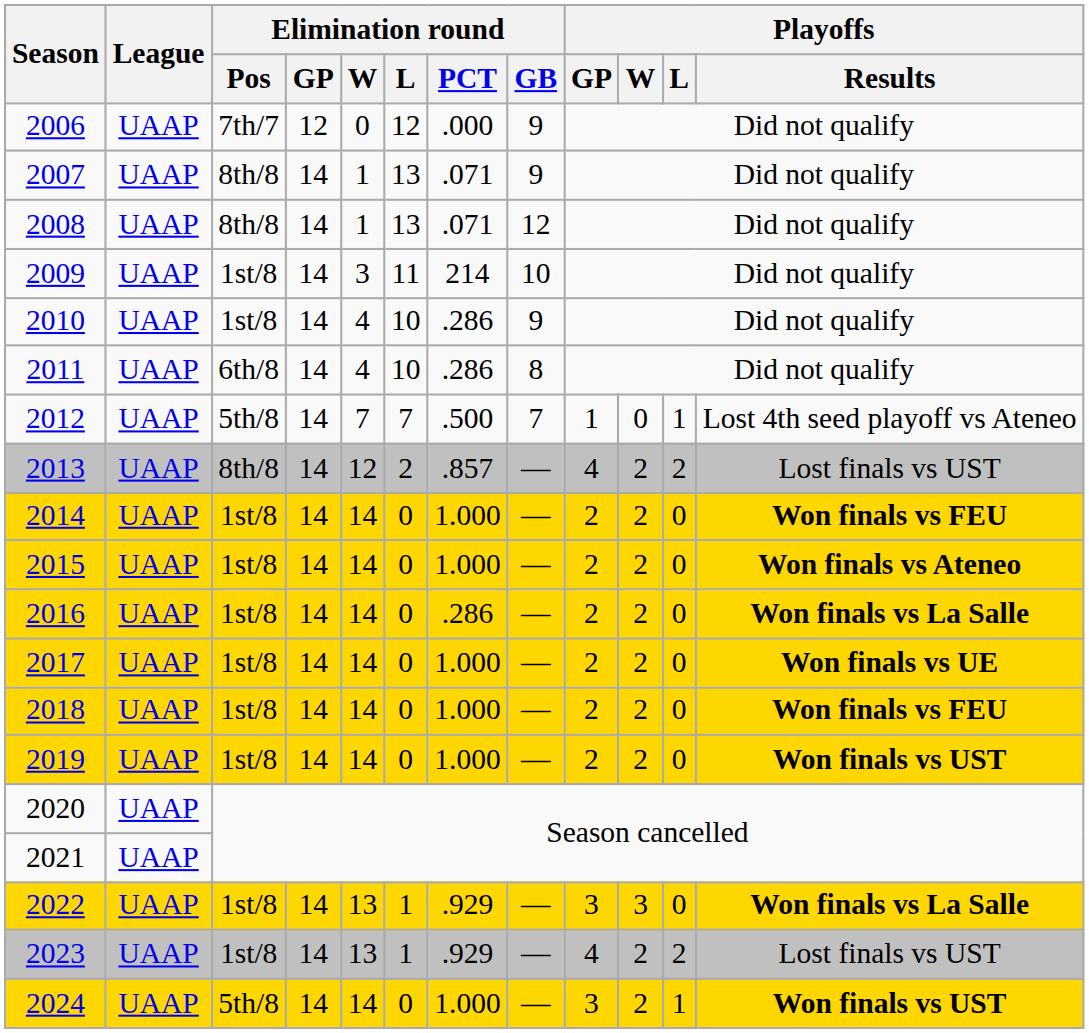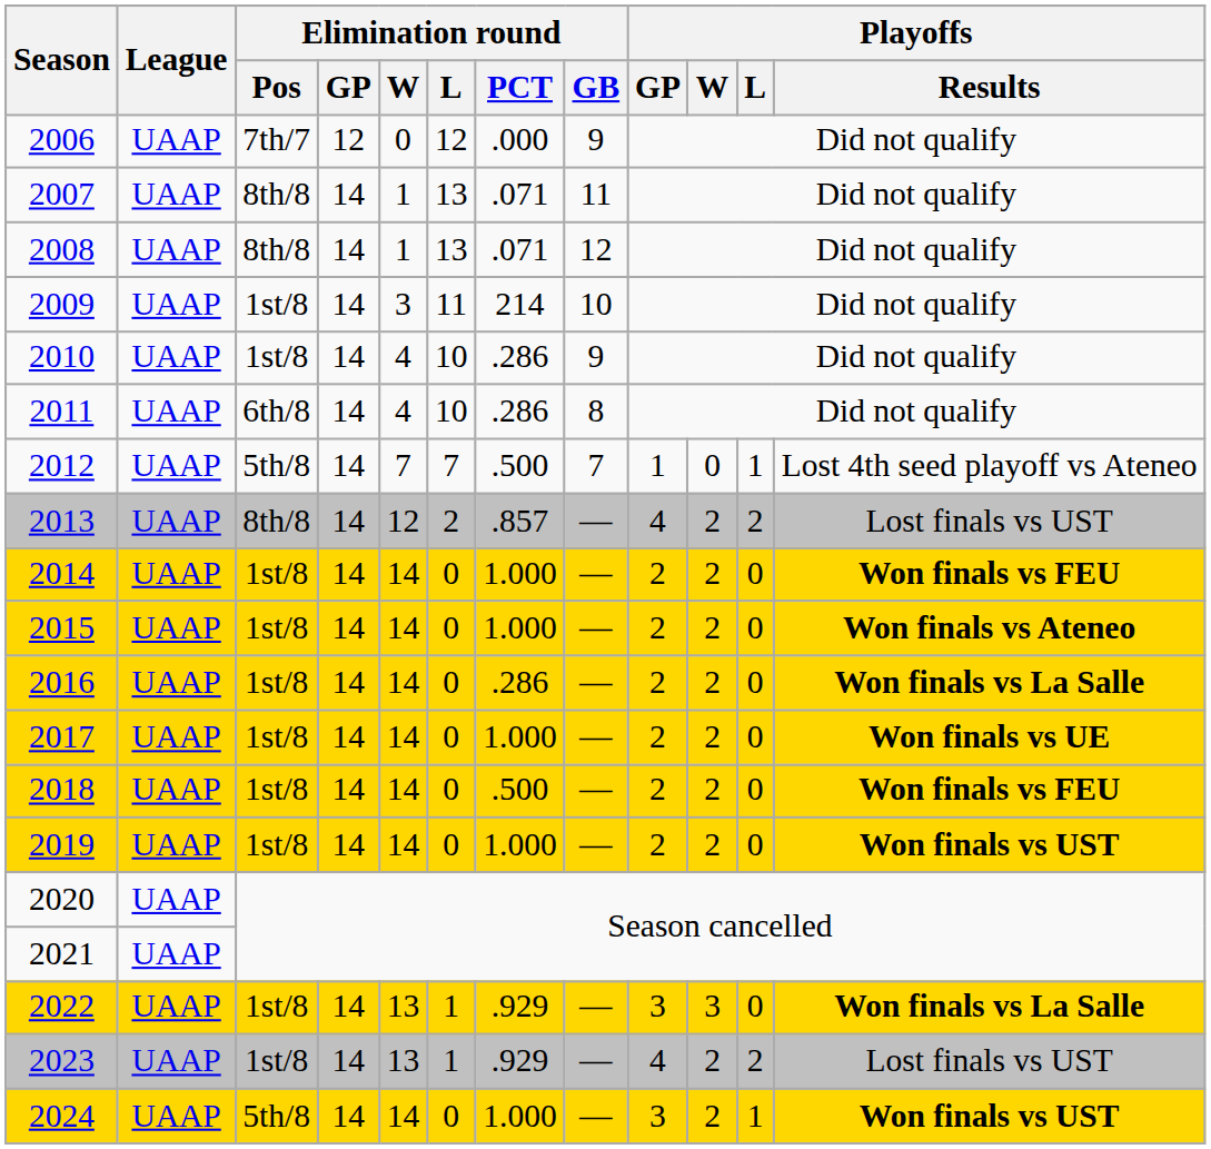 <table class="wikitable" style="text-align:center; font-size:90%">
 <tr>
 <th rowspan="2">Season</th>
 <th rowspan="2">League</th>
 <th colspan="6">Elimination round</th>
 <th colspan="4">Playoffs</th>
 </tr>
 <tr>
 <th>Pos</th>
 <th>GP</th>
 <th>W</th>
 <th>L</th>
 <th><a href='#'>PCT</a></th>
 <th><a href='#'>GB</a></th>
 <th>GP</th>
 <th>W</th>
 <th>L</th>
 <th>Results</th>
 </tr>
 <tr>
 <td><a href='#'>2006</a></td>
 <td><a href='#'>UAAP</a></td>
 <td>7th/7</td>
 <td>12</td>
 <td>0</td>
 <td>12</td>
 <td>.000</td>
 <td>9</td>
 <td colspan="4">Did not qualify</td>
 </tr>
 <tr>
 <td><a href='#'>2007</a></td>
 <td><a href='#'>UAAP</a></td>
 <td>8th/8</td>
 <td>14</td>
 <td>1</td>
 <td>13</td>
 <td>.071</td>
-<td>9</td>
+<td>11</td>
 <td colspan="4">Did not qualify</td>
 </tr>
 <tr>
 <td><a href='#'>2008</a></td>
 <td><a href='#'>UAAP</a></td>
 <td>8th/8</td>
 <td>14</td>
 <td>1</td>
 <td>13</td>
 <td>.071</td>
 <td>12</td>
 <td colspan="4">Did not qualify</td>
 </tr>
 <tr>
 <td><a href='#'>2009</a></td>
 <td><a href='#'>UAAP</a></td>
 <td>1st/8</td>
 <td>14</td>
 <td>3</td>
 <td>11</td>
 <td>214</td>
 <td>10</td>
 <td colspan="4">Did not qualify</td>
 </tr>
 <tr>
 <td><a href='#'>2010</a></td>
 <td><a href='#'>UAAP</a></td>
 <td>1st/8</td>
 <td>14</td>
 <td>4</td>
 <td>10</td>
 <td>.286</td>
 <td>9</td>
 <td colspan="4">Did not qualify</td>
 </tr>
 <tr>
 <td><a href='#'>2011</a></td>
 <td><a href='#'>UAAP</a></td>
 <td>6th/8</td>
 <td>14</td>
 <td>4</td>
 <td>10</td>
 <td>.286</td>
 <td>8</td>
 <td colspan="4">Did not qualify</td>
 </tr>
 <tr>
 <td><a href='#'>2012</a></td>
 <td><a href='#'>UAAP</a></td>
 <td>5th/8</td>
 <td>14</td>
 <td>7</td>
 <td>7</td>
 <td>.500</td>
 <td>7</td>
 <td>1</td>
 <td>0</td>
 <td>1</td>
 <td>Lost 4th seed playoff vs Ateneo</td>
 </tr>
 <tr bgcolor=silver>
 <td><a href='#'>2013</a></td>
 <td><a href='#'>UAAP</a></td>
 <td>8th/8</td>
 <td>14</td>
 <td>12</td>
 <td>2</td>
 <td>.857</td>
 <td>—</td>
 <td>4</td>
 <td>2</td>
 <td>2</td>
 <td>Lost finals vs UST</td>
 </tr>
 <tr bgcolor="gold">
 <td><a href='#'>2014</a></td>
 <td><a href='#'>UAAP</a></td>
 <td>1st/8</td>
 <td>14</td>
 <td>14</td>
 <td>0</td>
 <td>1.000</td>
 <td>—</td>
 <td>2</td>
 <td>2</td>
 <td>0</td>
 <td><strong>Won finals vs FEU</strong></td>
 </tr>
 <tr bgcolor="gold">
 <td><a href='#'>2015</a></td>
 <td><a href='#'>UAAP</a></td>
 <td>1st/8</td>
 <td>14</td>
 <td>14</td>
 <td>0</td>
 <td>1.000</td>
 <td>—</td>
 <td>2</td>
 <td>2</td>
 <td>0</td>
 <td><strong>Won finals vs Ateneo</strong></td>
 </tr>
 <tr bgcolor="gold">
 <td><a href='#'>2016</a></td>
 <td><a href='#'>UAAP</a></td>
 <td>1st/8</td>
 <td>14</td>
 <td>14</td>
 <td>0</td>
 <td>.286</td>
 <td>—</td>
 <td>2</td>
 <td>2</td>
 <td>0</td>
 <td><strong>Won finals vs La Salle</strong></td>
 </tr>
 <tr bgcolor="gold">
 <td><a href='#'>2017</a></td>
 <td><a href='#'>UAAP</a></td>
 <td>1st/8</td>
 <td>14</td>
 <td>14</td>
 <td>0</td>
 <td>1.000</td>
 <td>—</td>
 <td>2</td>
 <td>2</td>
 <td>0</td>
 <td><strong>Won finals vs UE</strong></td>
 </tr>
 <tr bgcolor="gold">
 <td><a href='#'>2018</a></td>
 <td><a href='#'>UAAP</a></td>
 <td>1st/8</td>
 <td>14</td>
 <td>14</td>
 <td>0</td>
-<td>1.000</td>
+<td>.500</td>
 <td>—</td>
 <td>2</td>
 <td>2</td>
 <td>0</td>
 <td><strong>Won finals vs FEU</strong></td>
 </tr>
 <tr bgcolor="gold">
 <td><a href='#'>2019</a></td>
 <td><a href='#'>UAAP</a></td>
 <td>1st/8</td>
 <td>14</td>
 <td>14</td>
 <td>0</td>
 <td>1.000</td>
 <td>—</td>
 <td>2</td>
 <td>2</td>
 <td>0</td>
 <td><strong>Won finals vs UST</strong></td>
 </tr>
 <tr>
 <td>2020</td>
 <td><a href='#'>UAAP</a></td>
 <td colspan="10" rowspan="2">Season cancelled</td>
 </tr>
 <tr>
 <td>2021</td>
 <td><a href='#'>UAAP</a></td>
 </tr>
 <tr bgcolor="gold">
 <td><a href='#'>2022</a></td>
 <td><a href='#'>UAAP</a></td>
 <td>1st/8</td>
 <td>14</td>
 <td>13</td>
 <td>1</td>
 <td>.929</td>
 <td>—</td>
 <td>3</td>
 <td>3</td>
 <td>0</td>
 <td><strong>Won finals vs La Salle</strong></td>
 </tr>
 <tr bgcolor=silver>
 <td><a href='#'>2023</a></td>
 <td><a href='#'>UAAP</a></td>
 <td>1st/8</td>
 <td>14</td>
 <td>13</td>
 <td>1</td>
 <td>.929</td>
 <td>—</td>
 <td>4</td>
 <td>2</td>
 <td>2</td>
 <td>Lost finals vs UST</td>
 </tr>
 <tr bgcolor="gold">
 <td><a href='#'>2024</a></td>
 <td><a href='#'>UAAP</a></td>
 <td>5th/8</td>
 <td>14</td>
 <td>14</td>
 <td>0</td>
 <td>1.000</td>
 <td>—</td>
 <td>3</td>
 <td>2</td>
 <td>1</td>
 <td><strong>Won finals vs UST</strong></td>
 </tr>
 </table>
